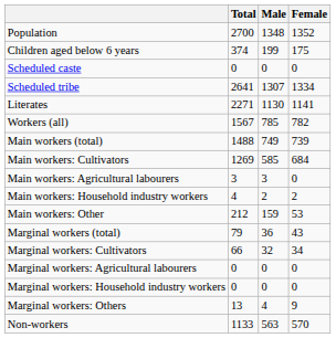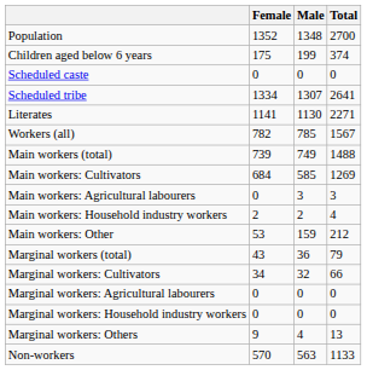 <table class="wikitable sortable">
 <tr>
 <th></th>
+<th>Female</th>
+<th>Male</th>
 <th>Total</th>
-<th>Male</th>
-<th>Female</th>
 </tr>
 <tr>
 <td>Population</td>
+<td>1352</td>
+<td>1348</td>
 <td>2700</td>
-<td>1348</td>
-<td>1352</td>
 </tr>
 <tr>
 <td>Children aged below 6 years</td>
+<td>175</td>
+<td>199</td>
 <td>374</td>
-<td>199</td>
-<td>175</td>
 </tr>
 <tr>
 <td><a href='#'>Scheduled caste</a></td>
 <td>0</td>
 <td>0</td>
 <td>0</td>
 </tr>
 <tr>
 <td><a href='#'>Scheduled tribe</a></td>
+<td>1334</td>
+<td>1307</td>
 <td>2641</td>
-<td>1307</td>
-<td>1334</td>
 </tr>
 <tr>
 <td>Literates</td>
+<td>1141</td>
+<td>1130</td>
 <td>2271</td>
-<td>1130</td>
-<td>1141</td>
 </tr>
 <tr>
 <td>Workers (all)</td>
+<td>782</td>
+<td>785</td>
 <td>1567</td>
-<td>785</td>
-<td>782</td>
 </tr>
 <tr>
 <td>Main workers (total)</td>
+<td>739</td>
+<td>749</td>
 <td>1488</td>
-<td>749</td>
-<td>739</td>
 </tr>
 <tr>
 <td>Main workers: Cultivators</td>
+<td>684</td>
+<td>585</td>
 <td>1269</td>
-<td>585</td>
-<td>684</td>
 </tr>
 <tr>
 <td>Main workers: Agricultural labourers</td>
+<td>0</td>
 <td>3</td>
 <td>3</td>
-<td>0</td>
 </tr>
 <tr>
 <td>Main workers: Household industry workers</td>
-<td>4</td>
 <td>2</td>
 <td>2</td>
+<td>4</td>
 </tr>
 <tr>
 <td>Main workers: Other</td>
+<td>53</td>
+<td>159</td>
 <td>212</td>
-<td>159</td>
-<td>53</td>
 </tr>
 <tr>
 <td>Marginal workers (total)</td>
+<td>43</td>
+<td>36</td>
 <td>79</td>
-<td>36</td>
-<td>43</td>
 </tr>
 <tr>
 <td>Marginal workers: Cultivators</td>
+<td>34</td>
+<td>32</td>
 <td>66</td>
-<td>32</td>
-<td>34</td>
 </tr>
 <tr>
 <td>Marginal workers: Agricultural labourers</td>
 <td>0</td>
 <td>0</td>
 <td>0</td>
 </tr>
 <tr>
 <td>Marginal workers: Household industry workers</td>
 <td>0</td>
 <td>0</td>
 <td>0</td>
 </tr>
 <tr>
 <td>Marginal workers: Others</td>
+<td>9</td>
+<td>4</td>
 <td>13</td>
-<td>4</td>
-<td>9</td>
 </tr>
 <tr>
 <td>Non-workers</td>
+<td>570</td>
+<td>563</td>
 <td>1133</td>
-<td>563</td>
-<td>570</td>
 </tr>
 </table>
